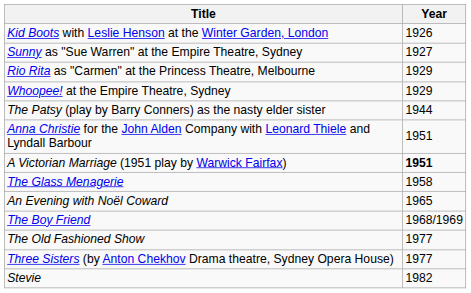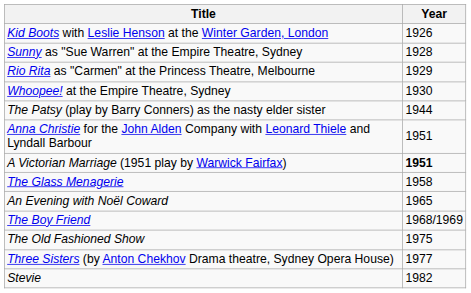 <table class="wikitable">
 <tr>
 <th>Title</th>
 <th>Year</th>
 </tr>
 <tr>
 <td><em><a href='#'>Kid Boots</a></em> with <a href='#'>Leslie Henson</a> at the <a href='#'>Winter Garden, London</a></td>
 <td>1926</td>
 </tr>
 <tr>
 <td><em><a href='#'>Sunny</a></em> as "Sue Warren" at the Empire Theatre, Sydney</td>
-<td>1927</td>
+<td>1928</td>
 </tr>
 <tr>
 <td><em><a href='#'>Rio Rita</a></em> as "Carmen" at the Princess Theatre, Melbourne</td>
 <td>1929</td>
 </tr>
 <tr>
 <td><em><a href='#'>Whoopee!</a></em> at the Empire Theatre, Sydney</td>
-<td>1929</td>
+<td>1930</td>
 </tr>
 <tr>
 <td><em>The Patsy</em> (play by Barry Conners) as the nasty elder sister</td>
 <td>1944</td>
 </tr>
 <tr>
 <td><em><a href='#'>Anna Christie</a></em> for the <a href='#'>John Alden</a> Company with <a href='#'>Leonard Thiele</a> and Lyndall Barbour</td>
 <td>1951</td>
 </tr>
 <tr '>
 <td><em>A Victorian Marriage</em> (1951 play by <a href='#'>Warwick Fairfax</a>)</td>
 <td><strong>1951</strong></td>
 </tr>
 <tr>
 <td><em><a href='#'>The Glass Menagerie</a></em></td>
 <td>1958</td>
 </tr>
 <tr>
 <td><em>An Evening with Noël Coward</em></td>
 <td>1965</td>
 </tr>
 <tr>
 <td><em><a href='#'>The Boy Friend</a></em></td>
 <td>1968/1969</td>
 </tr>
 <tr>
 <td><em>The Old Fashioned Show</em></td>
-<td>1977</td>
+<td>1975</td>
 </tr>
 <tr>
 <td><em><a href='#'>Three Sisters</a></em> (by <a href='#'>Anton Chekhov</a> Drama theatre, Sydney Opera House)</td>
 <td>1977</td>
 </tr>
 <tr>
 <td><em>Stevie</em></td>
 <td>1982</td>
 </tr>
 </table>
